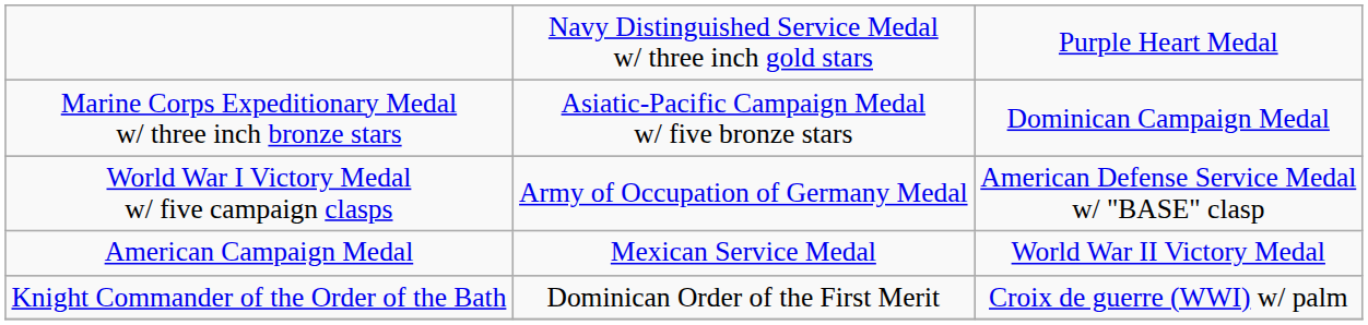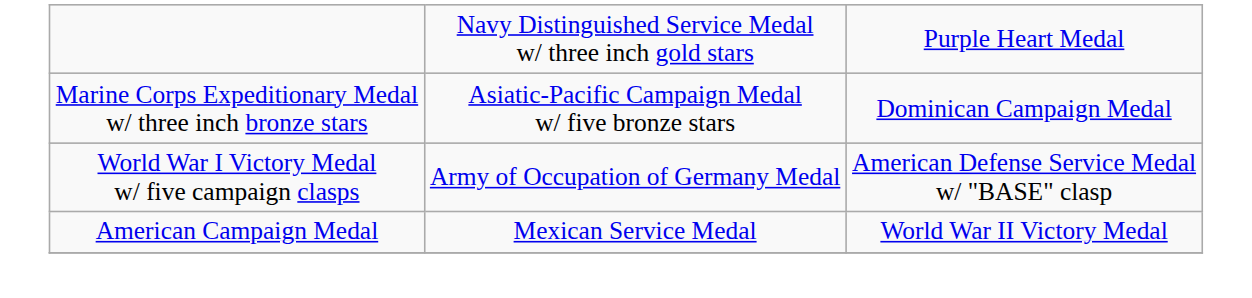 <table class="wikitable" style="margin:1em auto; text-align:center;">
 <tr>
 <td></td>
 <td><a href='#'>Navy Distinguished Service Medal</a> <br>w/ three  inch <a href='#'>gold stars</a></td>
 <td><a href='#'>Purple Heart Medal</a></td>
 </tr>
 <tr>
 <td><a href='#'>Marine Corps Expeditionary Medal</a> <br>w/ three  inch <a href='#'>bronze stars</a></td>
 <td><a href='#'>Asiatic-Pacific Campaign Medal</a> <br>w/ five  bronze stars</td>
 <td><a href='#'>Dominican Campaign Medal</a></td>
 </tr>
 <tr>
 <td><a href='#'>World War I Victory Medal</a> <br>w/ five campaign <a href='#'>clasps</a></td>
 <td><a href='#'>Army of Occupation of Germany Medal</a></td>
 <td><a href='#'>American Defense Service Medal</a> <br>w/ "BASE" clasp</td>
 </tr>
 <tr>
 <td><a href='#'>American Campaign Medal</a></td>
 <td><a href='#'>Mexican Service Medal</a></td>
 <td><a href='#'>World War II Victory Medal</a></td>
 </tr>
 <tr>
-<td><a href='#'>Knight Commander of the Order of the Bath</a></td>
-<td>Dominican Order of the First Merit</td>
-<td><a href='#'>Croix de guerre (WWI)</a> w/ palm</td>
-</tr>
-<tr>
 </tr>
 </table>
